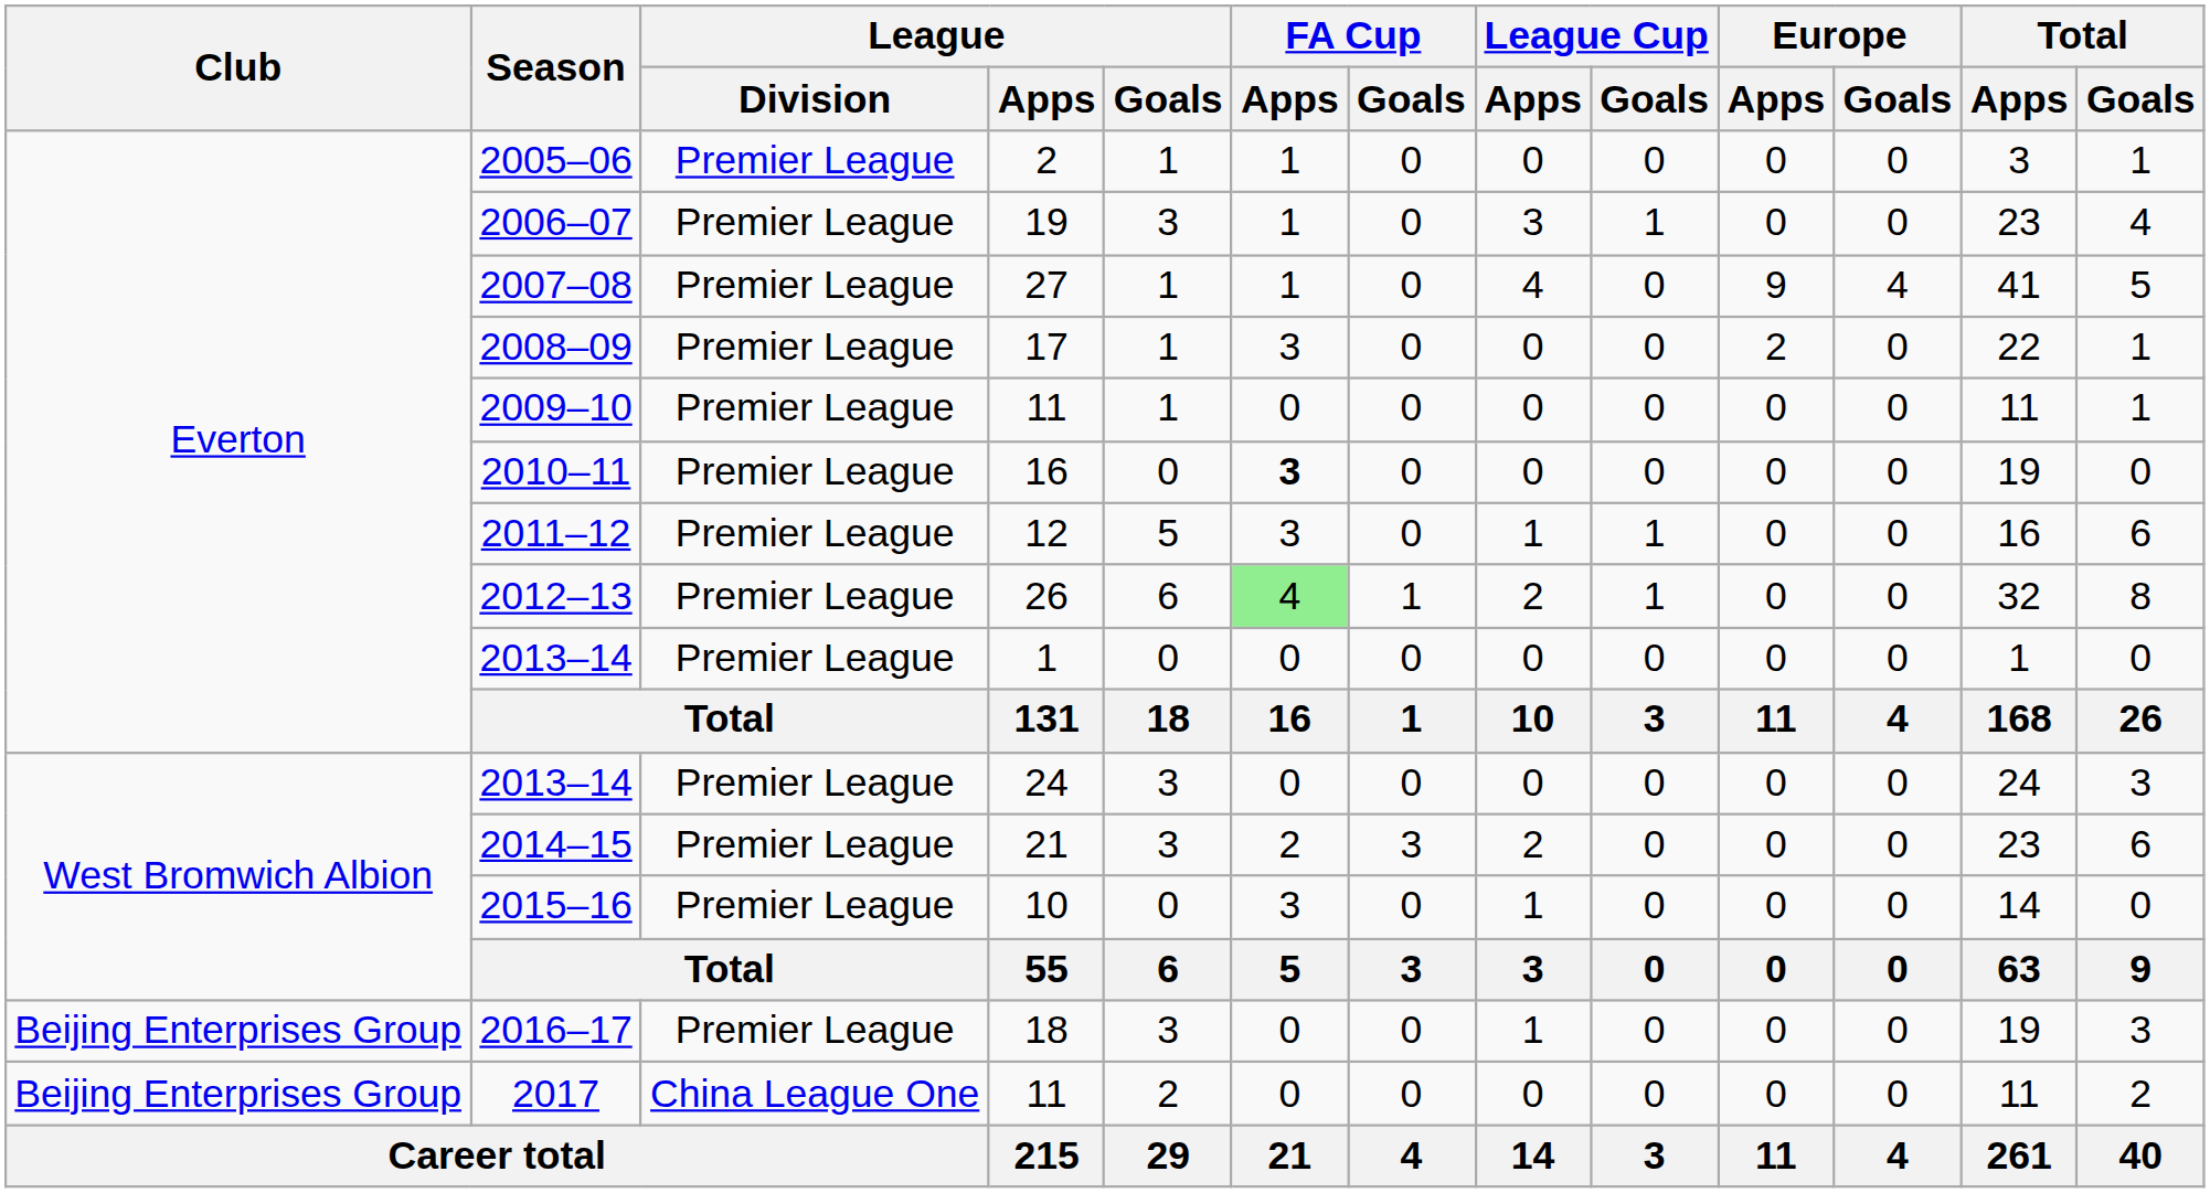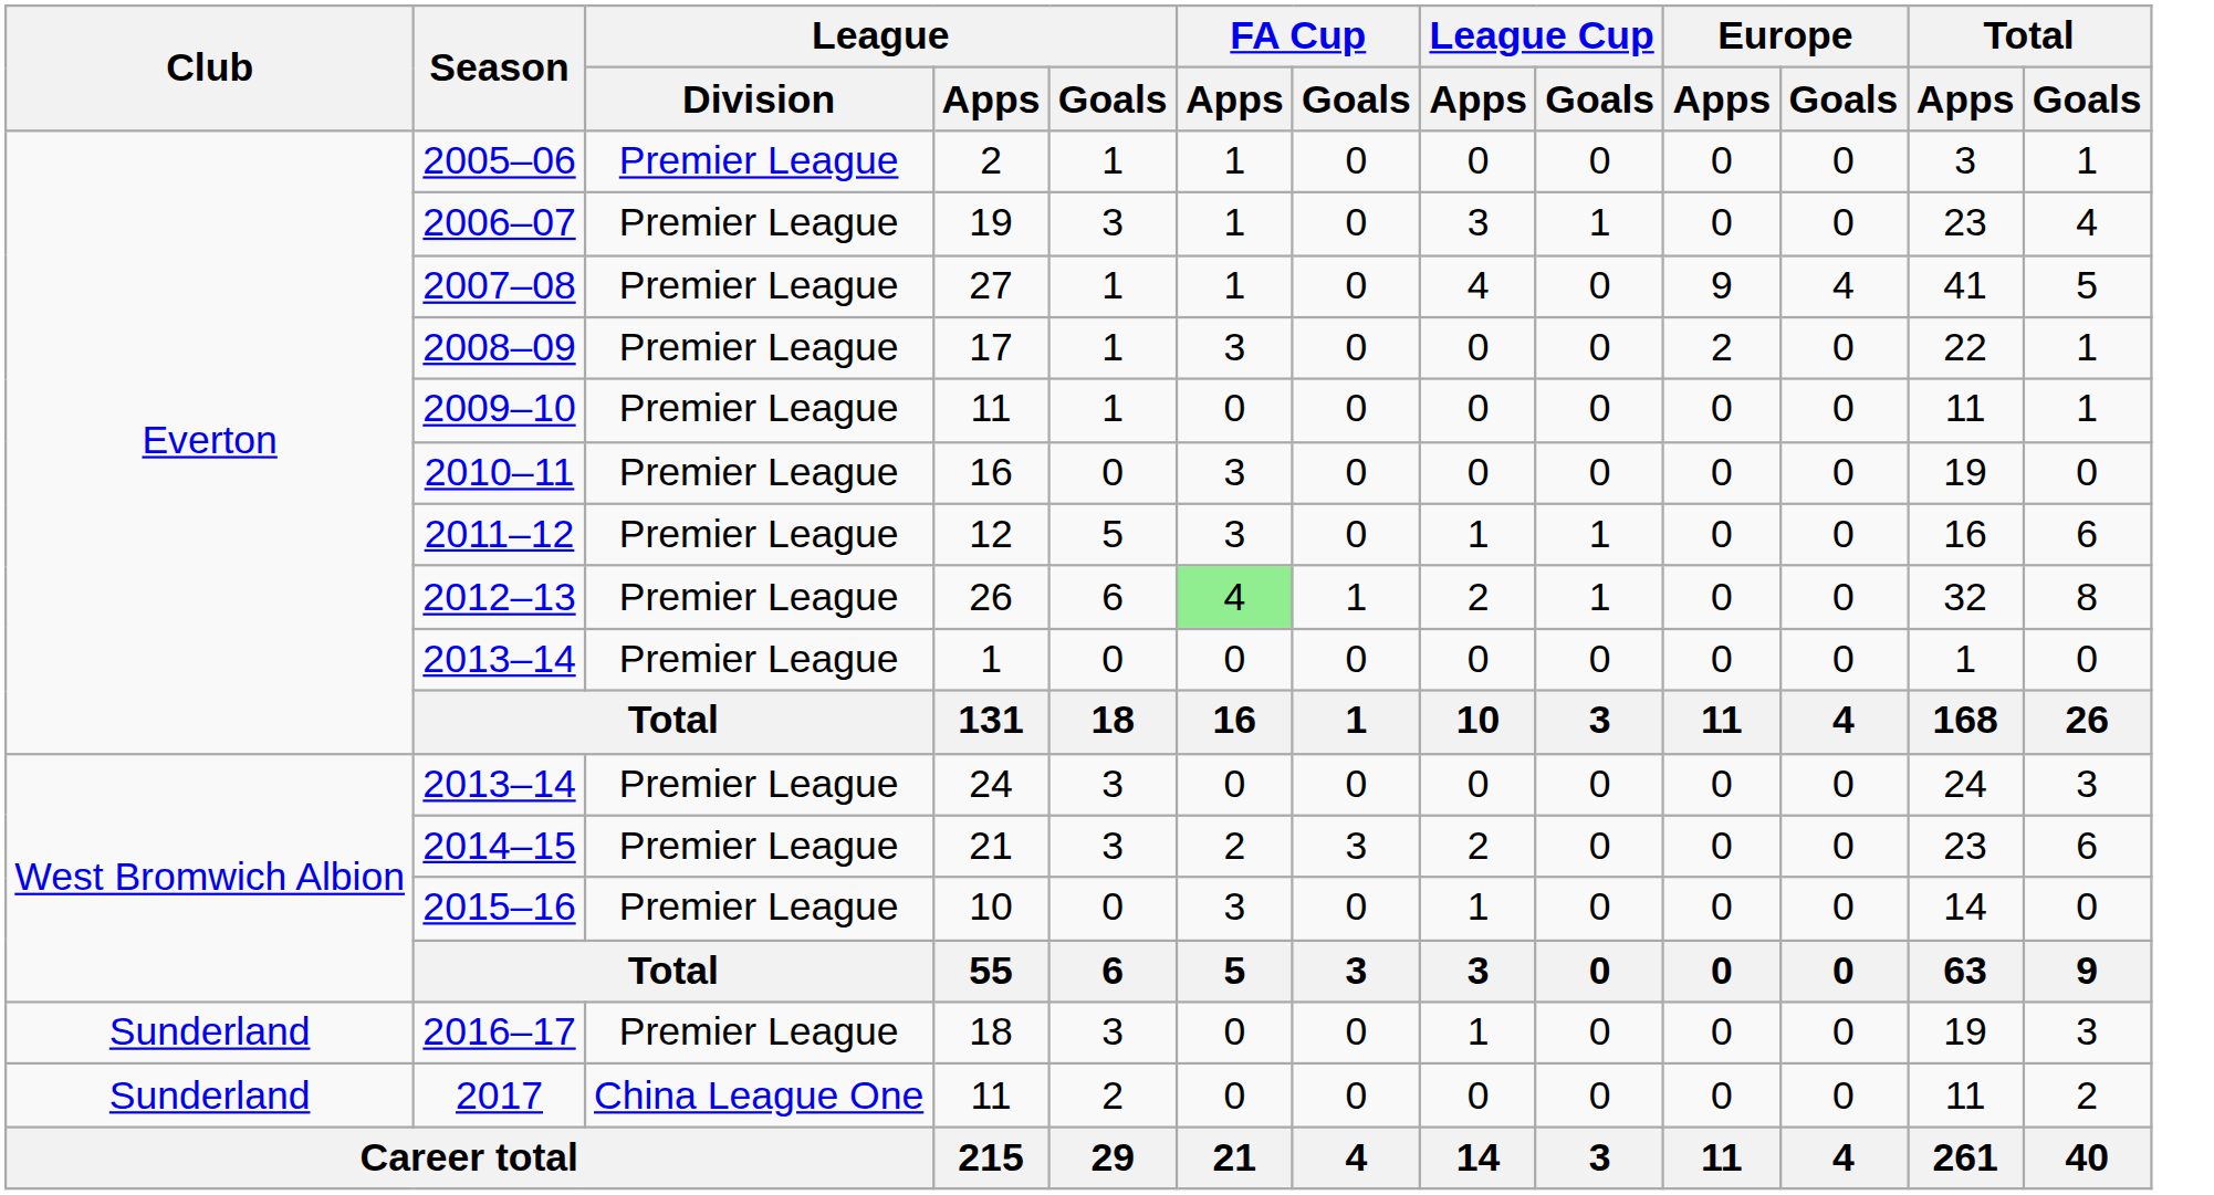 <table class="wikitable" style="text-align:center">
 <tr>
 <th rowspan="2">Club</th>
 <th rowspan="2">Season</th>
 <th colspan="3">League</th>
 <th colspan="2"><a href='#'>FA Cup</a></th>
 <th colspan="2"><a href='#'>League Cup</a></th>
 <th colspan="2">Europe</th>
 <th colspan="2">Total</th>
 </tr>
 <tr>
 <th>Division</th>
 <th>Apps</th>
 <th>Goals</th>
 <th>Apps</th>
 <th>Goals</th>
 <th>Apps</th>
 <th>Goals</th>
 <th>Apps</th>
 <th>Goals</th>
 <th>Apps</th>
 <th>Goals</th>
 </tr>
 <tr>
 <td rowspan="10"><a href='#'>Everton</a></td>
 <td><a href='#'>2005–06</a></td>
 <td><a href='#'>Premier League</a></td>
 <td>2</td>
 <td>1</td>
 <td>1</td>
 <td>0</td>
 <td>0</td>
 <td>0</td>
 <td>0</td>
 <td>0</td>
 <td>3</td>
 <td>1</td>
 </tr>
 <tr>
 <td><a href='#'>2006–07</a></td>
 <td>Premier League</td>
 <td>19</td>
 <td>3</td>
 <td>1</td>
 <td>0</td>
 <td>3</td>
 <td>1</td>
 <td>0</td>
 <td>0</td>
 <td>23</td>
 <td>4</td>
 </tr>
 <tr>
 <td><a href='#'>2007–08</a></td>
 <td>Premier League</td>
 <td>27</td>
 <td>1</td>
 <td>1</td>
 <td>0</td>
 <td>4</td>
 <td>0</td>
 <td>9</td>
 <td>4</td>
 <td>41</td>
 <td>5</td>
 </tr>
 <tr>
 <td><a href='#'>2008–09</a></td>
 <td>Premier League</td>
 <td>17</td>
 <td>1</td>
 <td>3</td>
 <td>0</td>
 <td>0</td>
 <td>0</td>
 <td>2</td>
 <td>0</td>
 <td>22</td>
 <td>1</td>
 </tr>
 <tr>
 <td><a href='#'>2009–10</a></td>
 <td>Premier League</td>
 <td>11</td>
 <td>1</td>
 <td>0</td>
 <td>0</td>
 <td>0</td>
 <td>0</td>
 <td>0</td>
 <td>0</td>
 <td>11</td>
 <td>1</td>
 </tr>
 <tr>
 <td><a href='#'>2010–11</a></td>
 <td>Premier League</td>
 <td>16</td>
 <td>0</td>
-<td><strong>3</strong></td>
+<td>3</td>
 <td>0</td>
 <td>0</td>
 <td>0</td>
 <td>0</td>
 <td>0</td>
 <td>19</td>
 <td>0</td>
 </tr>
 <tr>
 <td><a href='#'>2011–12</a></td>
 <td>Premier League</td>
 <td>12</td>
 <td>5</td>
 <td>3</td>
 <td>0</td>
 <td>1</td>
 <td>1</td>
 <td>0</td>
 <td>0</td>
 <td>16</td>
 <td>6</td>
 </tr>
 <tr>
 <td><a href='#'>2012–13</a></td>
 <td>Premier League</td>
 <td>26</td>
 <td>6</td>
 <td style="background: lightgreen;">4</td>
 <td>1</td>
 <td>2</td>
 <td>1</td>
 <td>0</td>
 <td>0</td>
 <td>32</td>
 <td>8</td>
 </tr>
 <tr>
 <td><a href='#'>2013–14</a></td>
 <td>Premier League</td>
 <td>1</td>
 <td>0</td>
 <td>0</td>
 <td>0</td>
 <td>0</td>
 <td>0</td>
 <td>0</td>
 <td>0</td>
 <td>1</td>
 <td>0</td>
 </tr>
 <tr>
 <th colspan="2">Total</th>
 <th>131</th>
 <th>18</th>
 <th>16</th>
 <th>1</th>
 <th>10</th>
 <th>3</th>
 <th>11</th>
 <th>4</th>
 <th>168</th>
 <th>26</th>
 </tr>
 <tr>
 <td rowspan="4"><a href='#'>West Bromwich Albion</a></td>
 <td><a href='#'>2013–14</a></td>
 <td>Premier League</td>
 <td>24</td>
 <td>3</td>
 <td>0</td>
 <td>0</td>
 <td>0</td>
 <td>0</td>
 <td>0</td>
 <td>0</td>
 <td>24</td>
 <td>3</td>
 </tr>
 <tr>
 <td><a href='#'>2014–15</a></td>
 <td>Premier League</td>
 <td>21</td>
 <td>3</td>
 <td>2</td>
 <td>3</td>
 <td>2</td>
 <td>0</td>
 <td>0</td>
 <td>0</td>
 <td>23</td>
 <td>6</td>
 </tr>
 <tr>
 <td><a href='#'>2015–16</a></td>
 <td>Premier League</td>
 <td>10</td>
 <td>0</td>
 <td>3</td>
 <td>0</td>
 <td>1</td>
 <td>0</td>
 <td>0</td>
 <td>0</td>
 <td>14</td>
 <td>0</td>
 </tr>
 <tr>
 <th colspan="2">Total</th>
 <th>55</th>
 <th>6</th>
 <th>5</th>
 <th>3</th>
 <th>3</th>
 <th>0</th>
 <th>0</th>
 <th>0</th>
 <th>63</th>
 <th>9</th>
 </tr>
 <tr>
-<td><a href='#'>Beijing Enterprises Group</a></td>
+<td><a href='#'>Sunderland</a></td>
 <td><a href='#'>2016–17</a></td>
 <td>Premier League</td>
 <td>18</td>
 <td>3</td>
 <td>0</td>
 <td>0</td>
 <td>1</td>
 <td>0</td>
 <td>0</td>
 <td>0</td>
 <td>19</td>
 <td>3</td>
 </tr>
 <tr>
-<td><a href='#'>Beijing Enterprises Group</a></td>
+<td><a href='#'>Sunderland</a></td>
 <td><a href='#'>2017</a></td>
 <td><a href='#'>China League One</a></td>
 <td>11</td>
 <td>2</td>
 <td>0</td>
 <td>0</td>
 <td>0</td>
 <td>0</td>
 <td>0</td>
 <td>0</td>
 <td>11</td>
 <td>2</td>
 </tr>
 <tr>
 <th colspan="3">Career total</th>
 <th>215</th>
 <th>29</th>
 <th>21</th>
 <th>4</th>
 <th>14</th>
 <th>3</th>
 <th>11</th>
 <th>4</th>
 <th>261</th>
 <th>40</th>
 </tr>
 </table>
